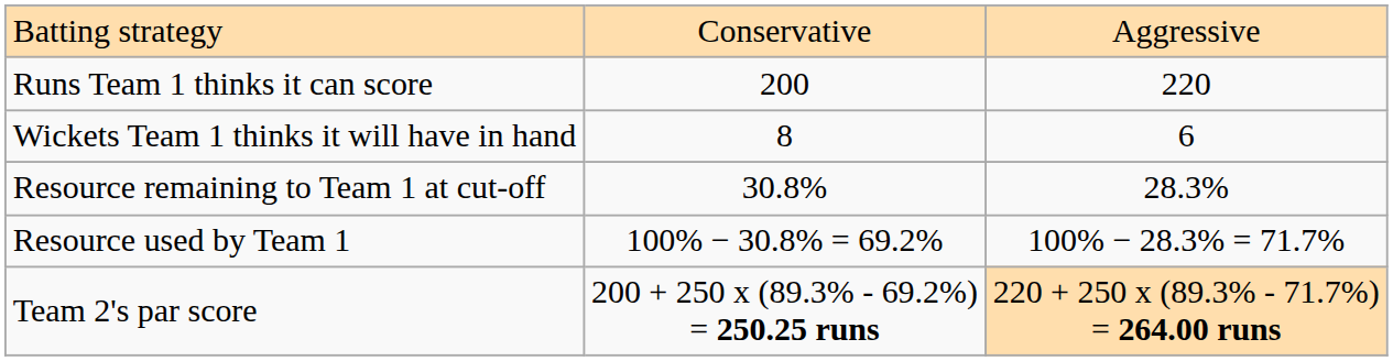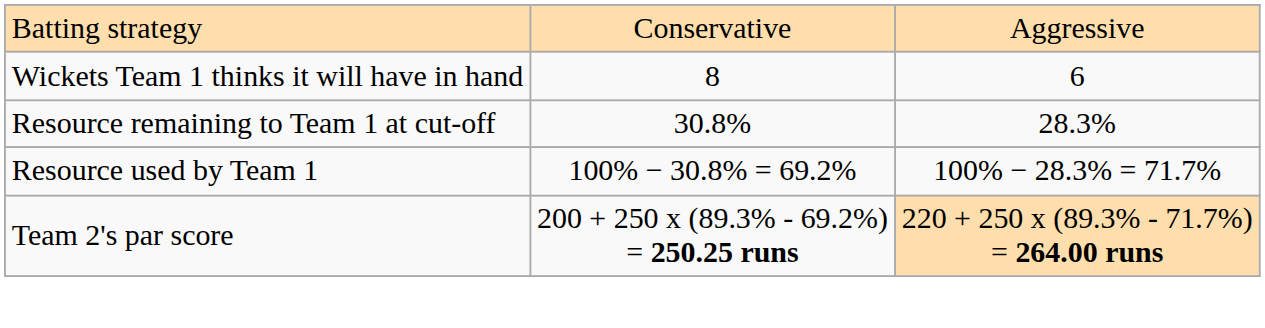 <table class="wikitable">
 <tr>
 <td style="background: #ffdead;">Batting strategy</td>
 <td align="center" style="background: #ffdead;">Conservative</td>
 <td align="center" style="background: #ffdead;">Aggressive</td>
-</tr>
-<tr>
-<td>Runs Team 1 thinks it can score</td>
-<td align="center">200</td>
-<td align="center">220</td>
 </tr>
 <tr>
 <td>Wickets Team 1 thinks it will have in hand</td>
 <td align="center">8</td>
 <td align="center">6</td>
 </tr>
 <tr>
 <td>Resource remaining to Team 1 at cut-off</td>
 <td align="center">30.8%</td>
 <td align="center">28.3%</td>
 </tr>
 <tr>
 <td>Resource used by Team 1</td>
 <td align="center">100% − 30.8% = 69.2%</td>
 <td align="center">100% − 28.3% = 71.7%</td>
 </tr>
 <tr>
 <td>Team 2's par score</td>
 <td align="center">200 + 250 x (89.3% - 69.2%) <br>= <strong>250.25 runs</strong></td>
 <td align="center" style="background: #ffdead;">220 + 250 x (89.3% - 71.7%) <br>= <strong>264.00 runs</strong></td>
 </tr>
 </table>
